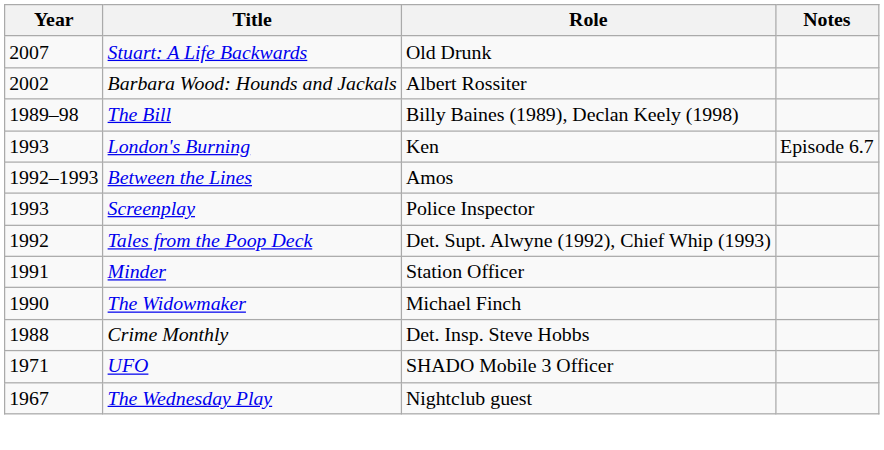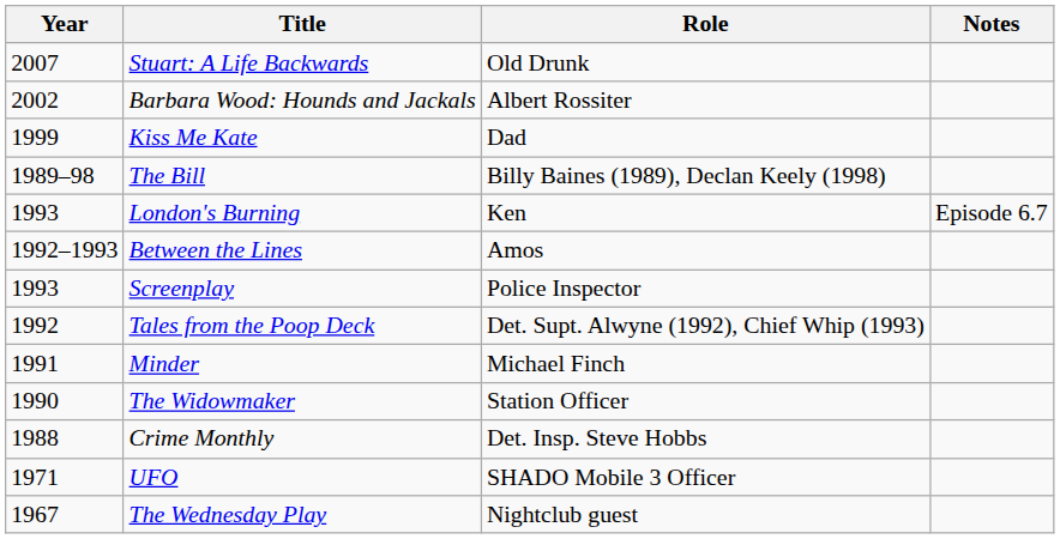 <table class="wikitable sortable">
 <tr>
 <th>Year</th>
 <th>Title</th>
 <th>Role</th>
 <th class="unsortable">Notes</th>
 </tr>
 <tr>
 <td>2007</td>
 <td><em><a href='#'>Stuart: A Life Backwards</a></em></td>
 <td>Old Drunk</td>
 <td></td>
 </tr>
 <tr>
 <td>2002</td>
 <td><em>Barbara Wood: Hounds and Jackals</em></td>
 <td>Albert Rossiter</td>
+<td></td>
+</tr>
+<tr>
+<td>1999</td>
+<td><em><a href='#'>Kiss Me Kate</a></em></td>
+<td>Dad</td>
 <td></td>
 </tr>
 <tr>
 <td>1989–98</td>
 <td><em><a href='#'>The Bill</a></em></td>
 <td>Billy Baines (1989), Declan Keely (1998)</td>
 <td></td>
 </tr>
 <tr>
 <td>1993</td>
 <td><em><a href='#'>London's Burning</a></em></td>
 <td>Ken</td>
 <td>Episode 6.7</td>
 </tr>
 <tr>
 <td>1992–1993</td>
 <td><em><a href='#'>Between the Lines</a></em></td>
 <td>Amos</td>
 <td></td>
 </tr>
 <tr>
 <td>1993</td>
 <td><em><a href='#'>Screenplay</a></em></td>
 <td>Police Inspector</td>
 <td></td>
 </tr>
 <tr>
 <td>1992</td>
 <td><em><a href='#'>Tales from the Poop Deck</a></em></td>
 <td>Det. Supt. Alwyne (1992), Chief Whip (1993)</td>
 <td></td>
 </tr>
 <tr>
 <td>1991</td>
 <td><em><a href='#'>Minder</a></em></td>
-<td>Station Officer</td>
+<td>Michael Finch</td>
 <td></td>
 </tr>
 <tr>
 <td>1990</td>
 <td><em><a href='#'>The Widowmaker</a></em></td>
-<td>Michael Finch</td>
+<td>Station Officer</td>
 <td></td>
 </tr>
 <tr>
 <td>1988</td>
 <td><em>Crime Monthly</em></td>
 <td>Det. Insp. Steve Hobbs</td>
 <td></td>
 </tr>
 <tr>
 <td>1971</td>
 <td><em><a href='#'>UFO</a></em></td>
 <td>SHADO Mobile 3 Officer</td>
 <td></td>
 </tr>
 <tr>
 <td>1967</td>
 <td><em><a href='#'>The Wednesday Play</a></em></td>
 <td>Nightclub guest</td>
 <td></td>
 </tr>
 </table>
